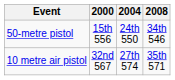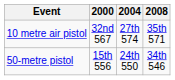 <table class="wikitable" style="text-align: center">
 <tr>
 <th>Event</th>
 <th>2000</th>
 <th>2004</th>
 <th>2008</th>
 </tr>
 <tr>
+<td align=left><a href='#'>10 metre air pistol</a></td>
+<td><a href='#'>32nd</a><br>567</td>
+<td><a href='#'>27th</a><br>574</td>
+<td><a href='#'>35th</a><br>571</td>
+</tr>
+<tr>
 <td align=left><a href='#'>50-metre pistol</a></td>
 <td><a href='#'>15th</a><br>556</td>
 <td><a href='#'>24th</a><br>550</td>
 <td><a href='#'>34th</a><br>546</td>
 </tr>
-<tr>
-<td align=left><a href='#'>10 metre air pistol</a></td>
-<td><a href='#'>32nd</a><br>567</td>
-<td><a href='#'>27th</a><br>574</td>
-<td><a href='#'>35th</a><br>571</td>
-</tr>
 </table>
